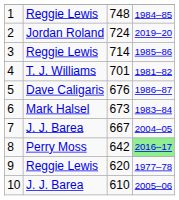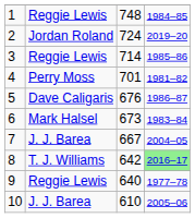 <table class="wikitable">
 <tr>
 </tr>
 <tr>
 <td>1</td>
 <td><a href='#'>Reggie Lewis</a></td>
 <td>748</td>
 <td style="font-size:80%;"><a href='#'>1984–85</a></td>
 </tr>
 <tr>
 <td>2</td>
 <td><a href='#'>Jordan Roland</a></td>
 <td>724</td>
 <td style="font-size:80%;"><a href='#'>2019–20</a></td>
 </tr>
 <tr>
 <td>3</td>
 <td><a href='#'>Reggie Lewis</a></td>
 <td>714</td>
 <td style="font-size:80%;"><a href='#'>1985–86</a></td>
 </tr>
 <tr>
 <td>4</td>
-<td><a href='#'>T. J. Williams</a></td>
+<td><a href='#'>Perry Moss</a></td>
 <td>701</td>
 <td style="font-size:80%;"><a href='#'>1981–82</a></td>
 </tr>
 <tr>
 <td>5</td>
 <td><a href='#'>Dave Caligaris</a></td>
 <td>676</td>
 <td style="font-size:80%;"><a href='#'>1986–87</a></td>
 </tr>
 <tr>
 <td>6</td>
 <td><a href='#'>Mark Halsel</a></td>
 <td>673</td>
 <td style="font-size:80%;"><a href='#'>1983–84</a></td>
 </tr>
 <tr>
 <td>7</td>
 <td><a href='#'>J. J. Barea</a></td>
 <td>667</td>
 <td style="font-size:80%;"><a href='#'>2004–05</a></td>
 </tr>
 <tr>
 <td>8</td>
-<td><a href='#'>Perry Moss</a></td>
+<td><a href='#'>T. J. Williams</a></td>
 <td>642</td>
 <td style="background: lightgreen; font-size:80%;"><a href='#'>2016–17</a></td>
 </tr>
 <tr>
 <td>9</td>
 <td><a href='#'>Reggie Lewis</a></td>
-<td>620</td>
+<td>640</td>
 <td style="font-size:80%;"><a href='#'>1977–78</a></td>
 </tr>
 <tr>
 <td>10</td>
 <td><a href='#'>J. J. Barea</a></td>
 <td>610</td>
 <td style="font-size:80%;"><a href='#'>2005–06</a></td>
 </tr>
 </table>
